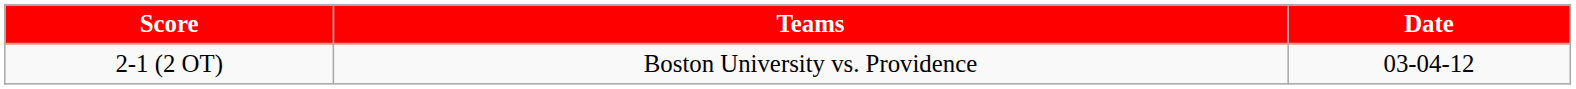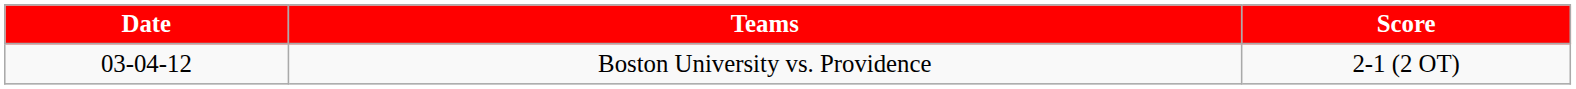 <table class="wikitable" style="width:80%;">
 <tr style="text-align:center; background:red; color:#fff;">
+<td><strong>Date</strong></td>
+<td><strong>Teams</strong></td>
 <td><strong>Score</strong></td>
-<td><strong>Teams</strong></td>
-<td><strong>Date</strong></td>
 </tr>
 <tr style="text-align:center;" bgcolor="">
+<td>03-04-12</td>
+<td>Boston University vs. Providence</td>
 <td>2-1 (2 OT)</td>
-<td>Boston University vs. Providence</td>
-<td>03-04-12</td>
 </tr>
 </table>
